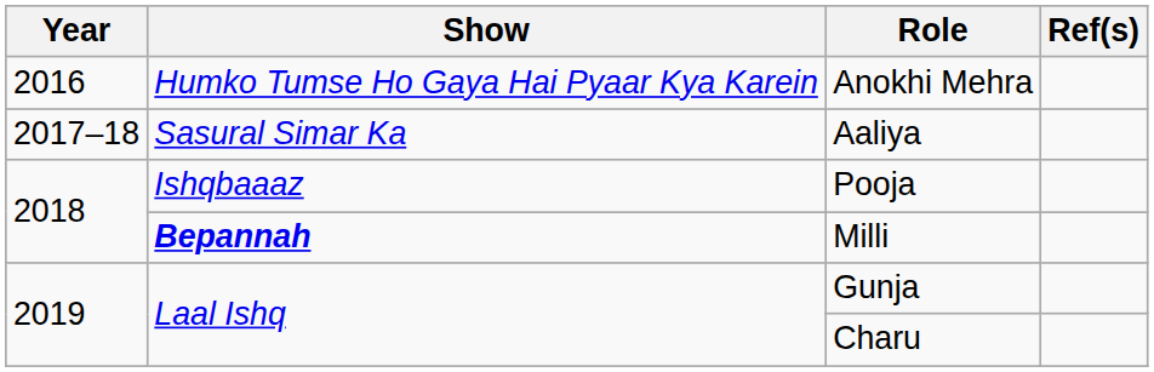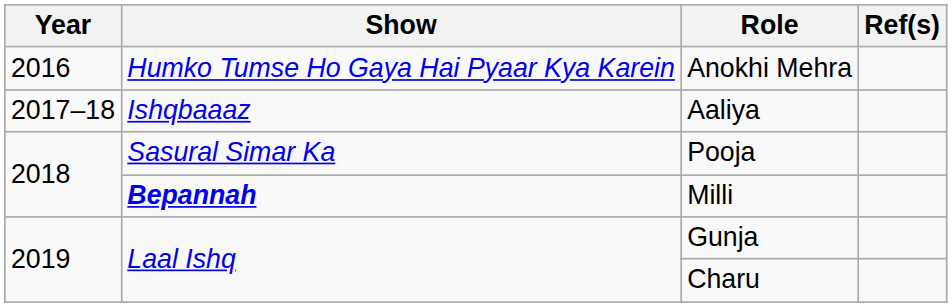 <table class="wikitable">
 <tr>
 <th>Year</th>
 <th>Show</th>
 <th>Role</th>
 <th>Ref(s)</th>
 </tr>
 <tr>
 <td>2016</td>
 <td><em><a href='#'>Humko Tumse Ho Gaya Hai Pyaar Kya Karein</a></em></td>
 <td>Anokhi Mehra</td>
 <td></td>
 </tr>
 <tr>
 <td>2017–18</td>
-<td><em><a href='#'>Sasural Simar Ka</a></em></td>
+<td><em><a href='#'>Ishqbaaaz</a></em></td>
 <td>Aaliya</td>
 <td></td>
 </tr>
 <tr>
 <td rowspan="2">2018</td>
-<td><em><a href='#'>Ishqbaaaz</a></em></td>
+<td><em><a href='#'>Sasural Simar Ka</a></em></td>
 <td>Pooja</td>
 <td></td>
 </tr>
 <tr>
 <td><strong><em><a href='#'>Bepannah</a></em></strong></td>
 <td>Milli</td>
 <td></td>
 </tr>
 <tr>
 <td rowspan="2">2019</td>
 <td rowspan="2"><em><a href='#'>Laal Ishq</a></em></td>
 <td>Gunja</td>
 <td></td>
 </tr>
 <tr>
 <td>Charu</td>
 <td></td>
 </tr>
 </table>
